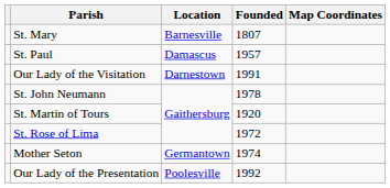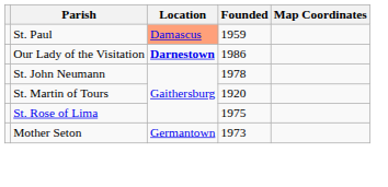 <table class="wikitable sortable">
 <tr>
 <th class=unsortable></th>
 <th>Parish</th>
 <th>Location</th>
 <th>Founded</th>
 <th class=unsortable>Map Coordinates</th>
 </tr>
 <tr>
 <td></td>
-<td>St. Mary</td>
-<td><a href='#'>Barnesville</a></td>
-<td>1807</td>
-<td></td>
-</tr>
-<tr>
-<td></td>
 <td>St. Paul</td>
-<td><a href='#'>Damascus</a></td>
-<td>1957</td>
+<td style="background: lightsalmon;"><a href='#'>Damascus</a></td>
+<td>1959</td>
 <td></td>
 </tr>
 <tr>
 <td></td>
 <td>Our Lady of the Visitation</td>
-<td><a href='#'>Darnestown</a></td>
-<td>1991</td>
+<td><strong><a href='#'>Darnestown</a></strong></td>
+<td>1986</td>
 <td></td>
 </tr>
 <tr>
 <td></td>
 <td>St. John Neumann</td>
 <td rowspan="3"><a href='#'>Gaithersburg</a></td>
 <td>1978</td>
 <td></td>
 </tr>
 <tr>
 <td></td>
 <td>St. Martin of Tours</td>
 <td>1920</td>
 <td></td>
 </tr>
 <tr>
 <td></td>
 <td><a href='#'>St. Rose of Lima</a></td>
-<td>1972</td>
+<td>1975</td>
 <td></td>
 </tr>
 <tr>
 <td></td>
 <td>Mother Seton</td>
 <td><a href='#'>Germantown</a></td>
-<td>1974</td>
-<td></td>
-</tr>
-<tr>
-<td></td>
-<td>Our Lady of the Presentation</td>
-<td><a href='#'>Poolesville</a></td>
-<td>1992</td>
+<td>1973</td>
 <td></td>
 </tr>
 </table>
